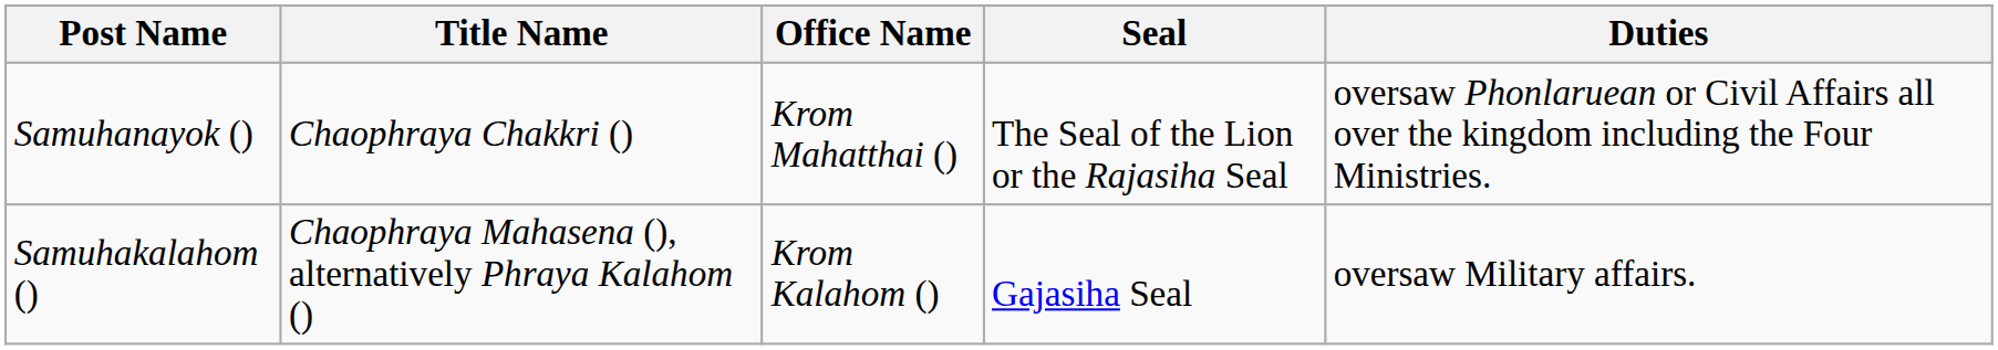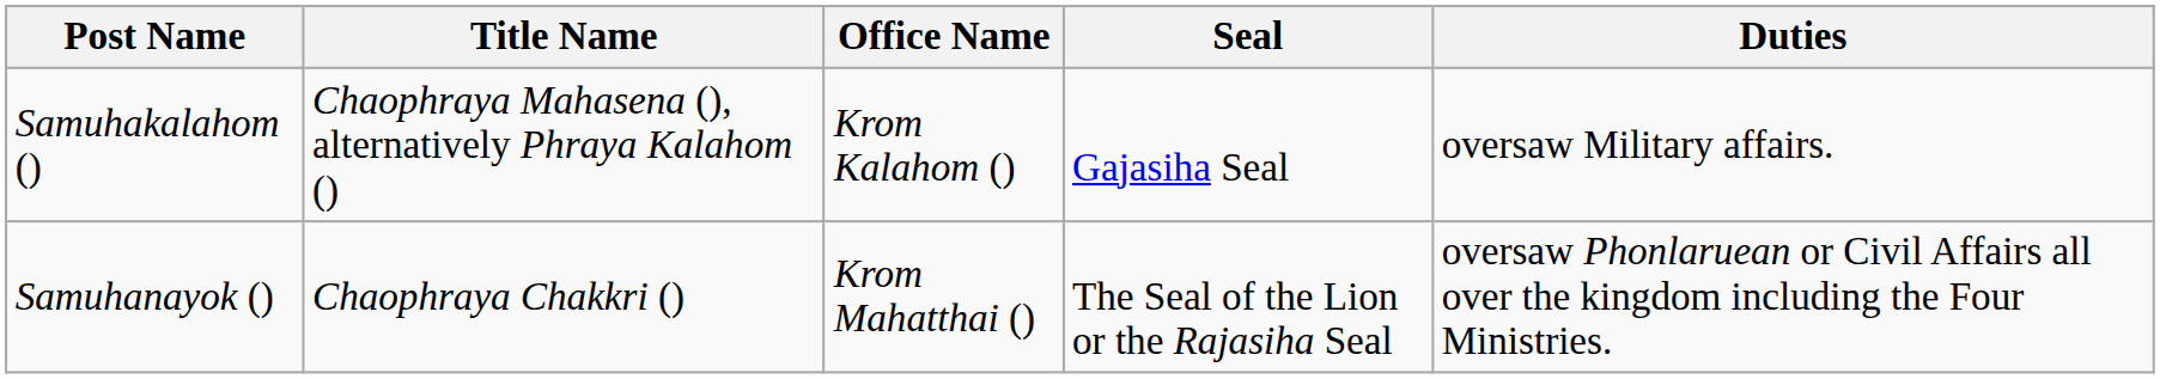 <table class="wikitable">
 <tr>
 <th>Post Name</th>
 <th>Title Name</th>
 <th>Office Name</th>
 <th>Seal</th>
 <th>Duties</th>
 </tr>
 <tr>
+<td><em>Samuhakalahom</em> ()</td>
+<td><em>Chaophraya Mahasena</em> (), alternatively <em>Phraya Kalahom</em> ()</td>
+<td><em>Krom Kalahom</em> ()</td>
+<td><br><a href='#'>Gajasiha</a> Seal</td>
+<td>oversaw Military affairs.</td>
+</tr>
+<tr>
 <td><em>Samuhanayok</em> ()</td>
 <td><em>Chaophraya Chakkri</em> ()</td>
 <td><em>Krom Mahatthai</em> ()</td>
 <td><br> The Seal of the Lion or the <em>Rajasiha</em> Seal</td>
 <td>oversaw <em>Phonlaruean</em> or Civil Affairs all over the kingdom including the Four Ministries.</td>
 </tr>
-<tr>
-<td><em>Samuhakalahom</em> ()</td>
-<td><em>Chaophraya Mahasena</em> (), alternatively <em>Phraya Kalahom</em> ()</td>
-<td><em>Krom Kalahom</em> ()</td>
-<td><br><a href='#'>Gajasiha</a> Seal</td>
-<td>oversaw Military affairs.</td>
-</tr>
 </table>
